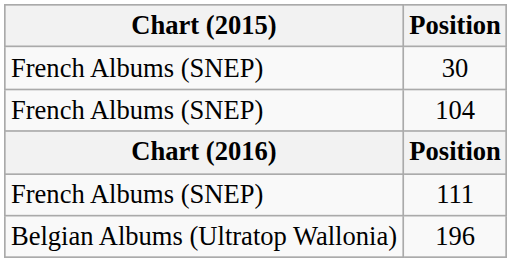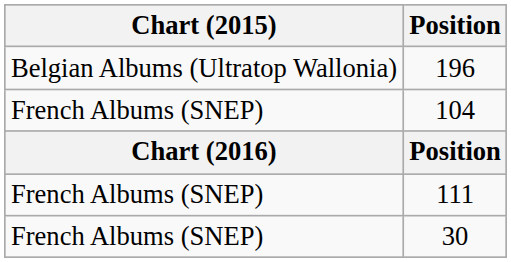 <table class="wikitable">
 <tr>
 <th>Chart (2015)</th>
 <th>Position</th>
 </tr>
 <tr>
-<td>French Albums (SNEP)</td>
-<td style="text-align:center">30</td>
+<td>Belgian Albums (Ultratop Wallonia)</td>
+<td style="text-align:center">196</td>
 </tr>
 <tr>
 <td>French Albums (SNEP)</td>
 <td style="text-align:center">104</td>
 </tr>
 <tr>
 <th>Chart (2016)</th>
 <th>Position</th>
 </tr>
 <tr>
 <td>French Albums (SNEP)</td>
 <td style="text-align:center">111</td>
 </tr>
 <tr>
-<td>Belgian Albums (Ultratop Wallonia)</td>
-<td style="text-align:center">196</td>
+<td>French Albums (SNEP)</td>
+<td style="text-align:center">30</td>
 </tr>
 </table>
